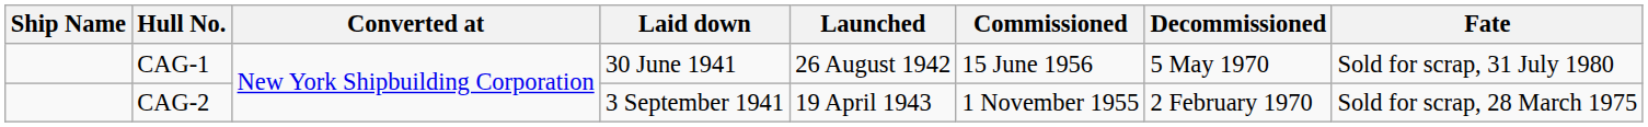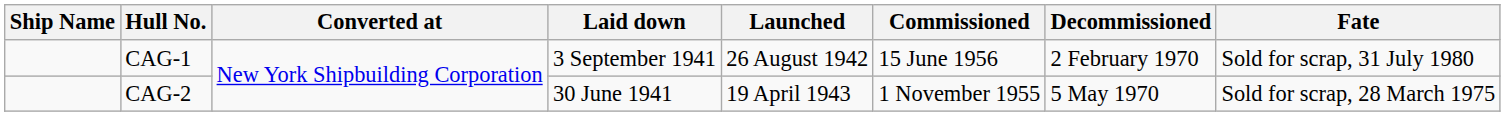 <table class="sortable wikitable">
 <tr>
 <th>Ship Name</th>
 <th>Hull No.</th>
 <th>Converted at</th>
 <th>Laid down</th>
 <th>Launched</th>
 <th>Commissioned</th>
 <th>Decommissioned</th>
 <th>Fate</th>
 </tr>
 <tr>
 <td></td>
 <td>CAG-1</td>
 <td rowspan=2><a href='#'>New York Shipbuilding Corporation</a></td>
-<td>30 June 1941</td>
+<td>3 September 1941</td>
 <td>26 August 1942</td>
 <td>15 June 1956</td>
-<td>5 May 1970</td>
+<td>2 February 1970</td>
 <td>Sold for scrap, 31 July 1980</td>
 </tr>
 <tr>
 <td></td>
 <td>CAG-2</td>
-<td>3 September 1941</td>
+<td>30 June 1941</td>
 <td>19 April 1943</td>
 <td>1 November 1955</td>
-<td>2 February 1970</td>
+<td>5 May 1970</td>
 <td>Sold for scrap, 28 March 1975</td>
 </tr>
 </table>
